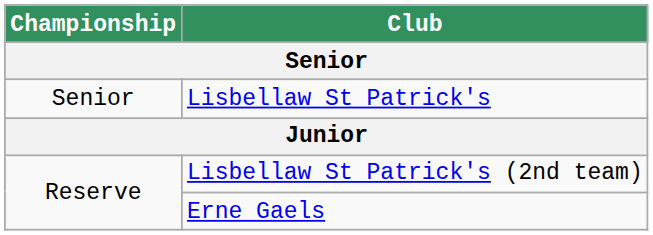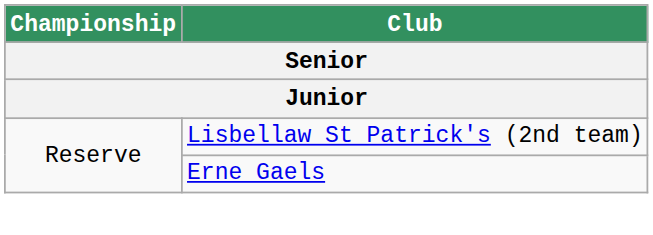 <table class="wikitable" style="text-align:left;">
 <tr>
 <th style="background:#32905f;color:white">Championship</th>
 <th style="background:#32905f;color:white">Club</th>
 </tr>
 <tr>
 <th colspan="2">Senior</th>
-</tr>
-<tr>
-<td style="text-align:center;">Senior</td>
-<td> <a href='#'>Lisbellaw St Patrick's</a></td>
 </tr>
 <tr>
 <th colspan="2">Junior</th>
 </tr>
 <tr>
 <td rowspan="2" style="text-align:center;">Reserve</td>
 <td> <a href='#'>Lisbellaw St Patrick's</a> (2nd team)</td>
 </tr>
 <tr>
 <td> <a href='#'>Erne Gaels</a></td>
 </tr>
 </table>
